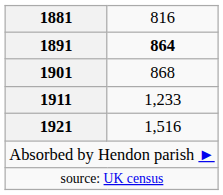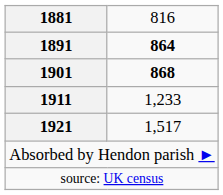 <table class="wikitable" align="right" style=font-size:85%;margin-left:10px;>
 <tr>
 <th style="text-align:center;">1881</th>
 <td style="text-align:center;">816</td>
 </tr>
 <tr>
 <th style="text-align:center;">1891</th>
 <td style="text-align:center;"><strong>864</strong></td>
 </tr>
 <tr>
 <th style="text-align:center;">1901</th>
-<td style="text-align:center;">868</td>
+<td style="text-align:center;"><strong>868</strong></td>
 </tr>
 <tr>
 <th style="text-align:center;">1911</th>
 <td style="text-align:center;">1,233</td>
 </tr>
 <tr>
 <th style="text-align:center;">1921</th>
-<td style="text-align:center;">1,516</td>
+<td style="text-align:center;">1,517</td>
 </tr>
 <tr>
 <td colspan=2>Absorbed by Hendon parish <a href='#'>►</a></td>
 </tr>
 <tr>
 <td colspan="2" style="font-size:smaller; text-align:center;">source: <a href='#'>UK census</a></td>
 </tr>
 </table>
